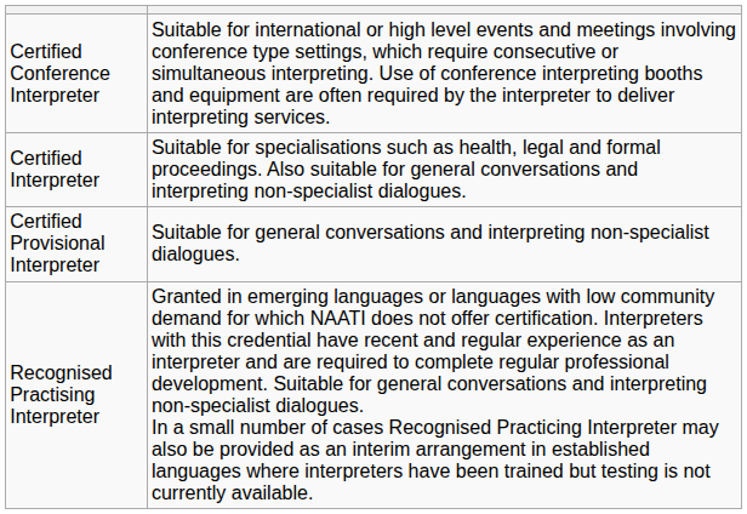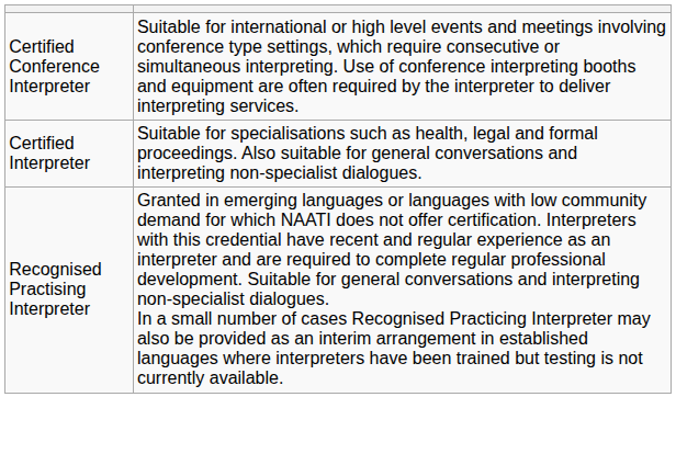 <table class="wikitable">
 <tr>
 <th></th>
 <th></th>
 </tr>
 <tr>
 <td>Certified Conference Interpreter</td>
 <td>Suitable for international or high level events and meetings involving conference type settings, which require consecutive or simultaneous interpreting. Use of conference interpreting booths and equipment are often required by the interpreter to deliver interpreting services.</td>
 </tr>
 <tr>
 <td>Certified Interpreter</td>
 <td>Suitable for specialisations such as health, legal and formal proceedings. Also suitable for general conversations and interpreting non-specialist dialogues.</td>
 </tr>
 <tr>
-<td>Certified Provisional Interpreter</td>
-<td>Suitable for general conversations and interpreting non-specialist dialogues.</td>
-</tr>
-<tr>
 <td>Recognised Practising Interpreter</td>
 <td>Granted in emerging languages or languages with low community demand for which NAATI does not offer certification. Interpreters with this credential have recent and regular experience as an interpreter and are required to complete regular professional development. Suitable for general conversations and interpreting non-specialist dialogues.<br>In a small number of cases Recognised Practicing Interpreter may also be provided as an interim arrangement in established languages where interpreters have been trained but testing is not currently available.</td>
 </tr>
 </table>
